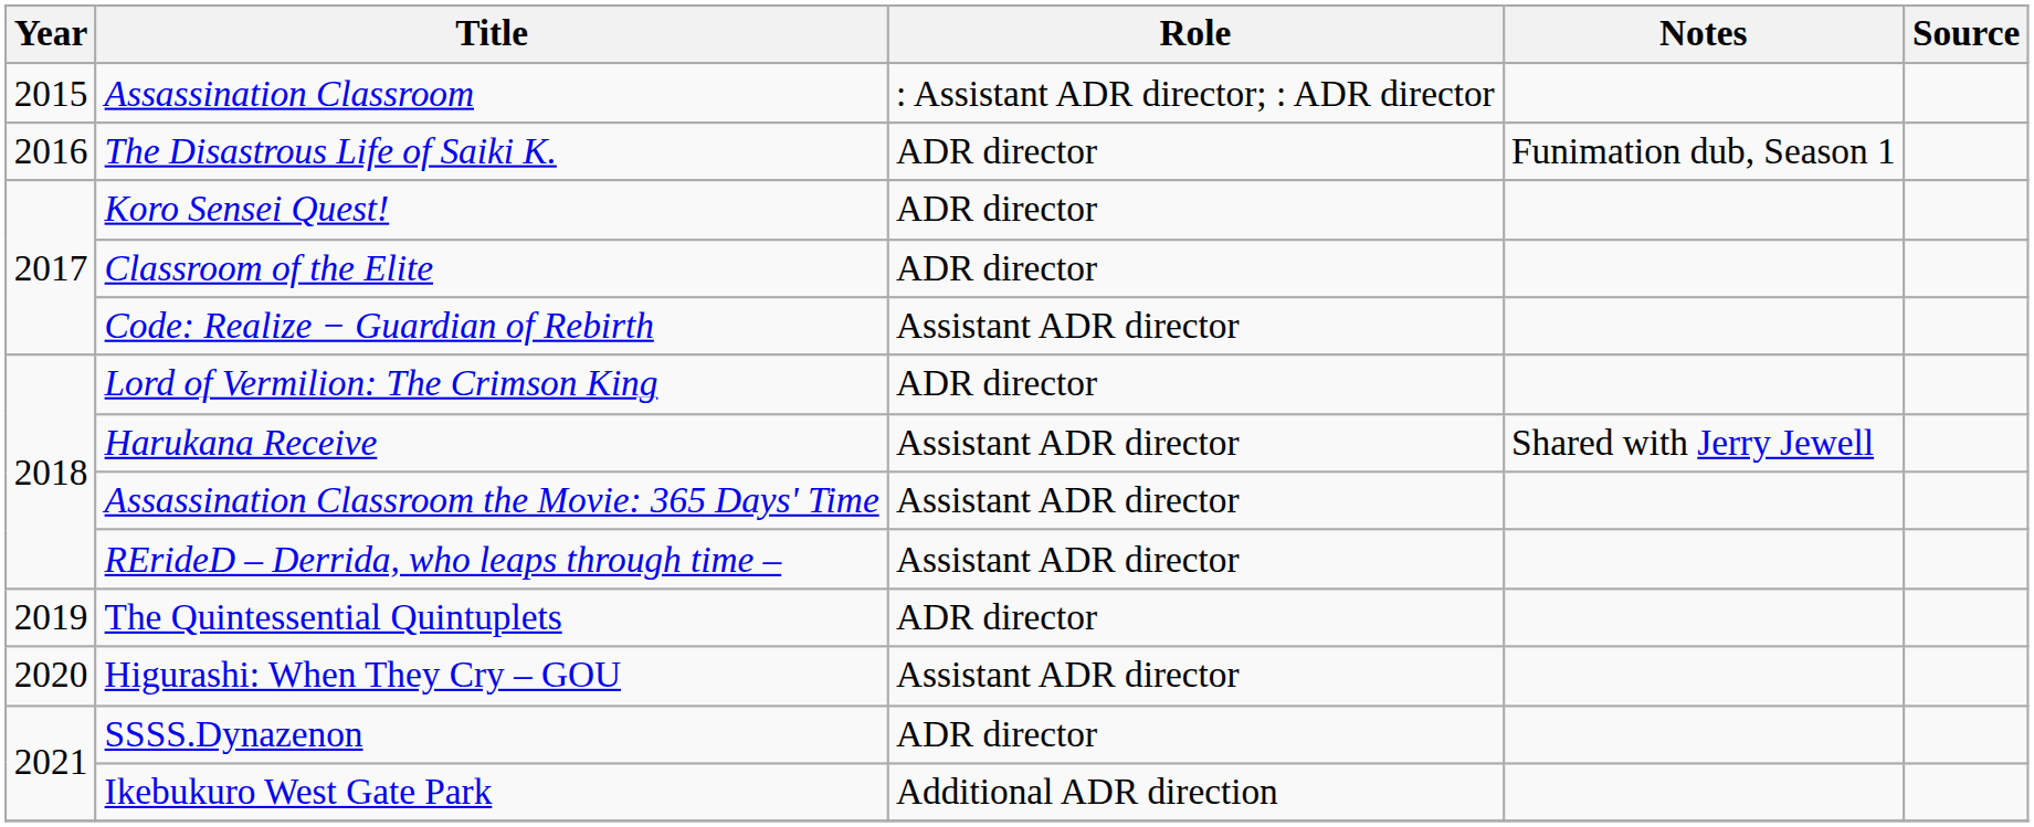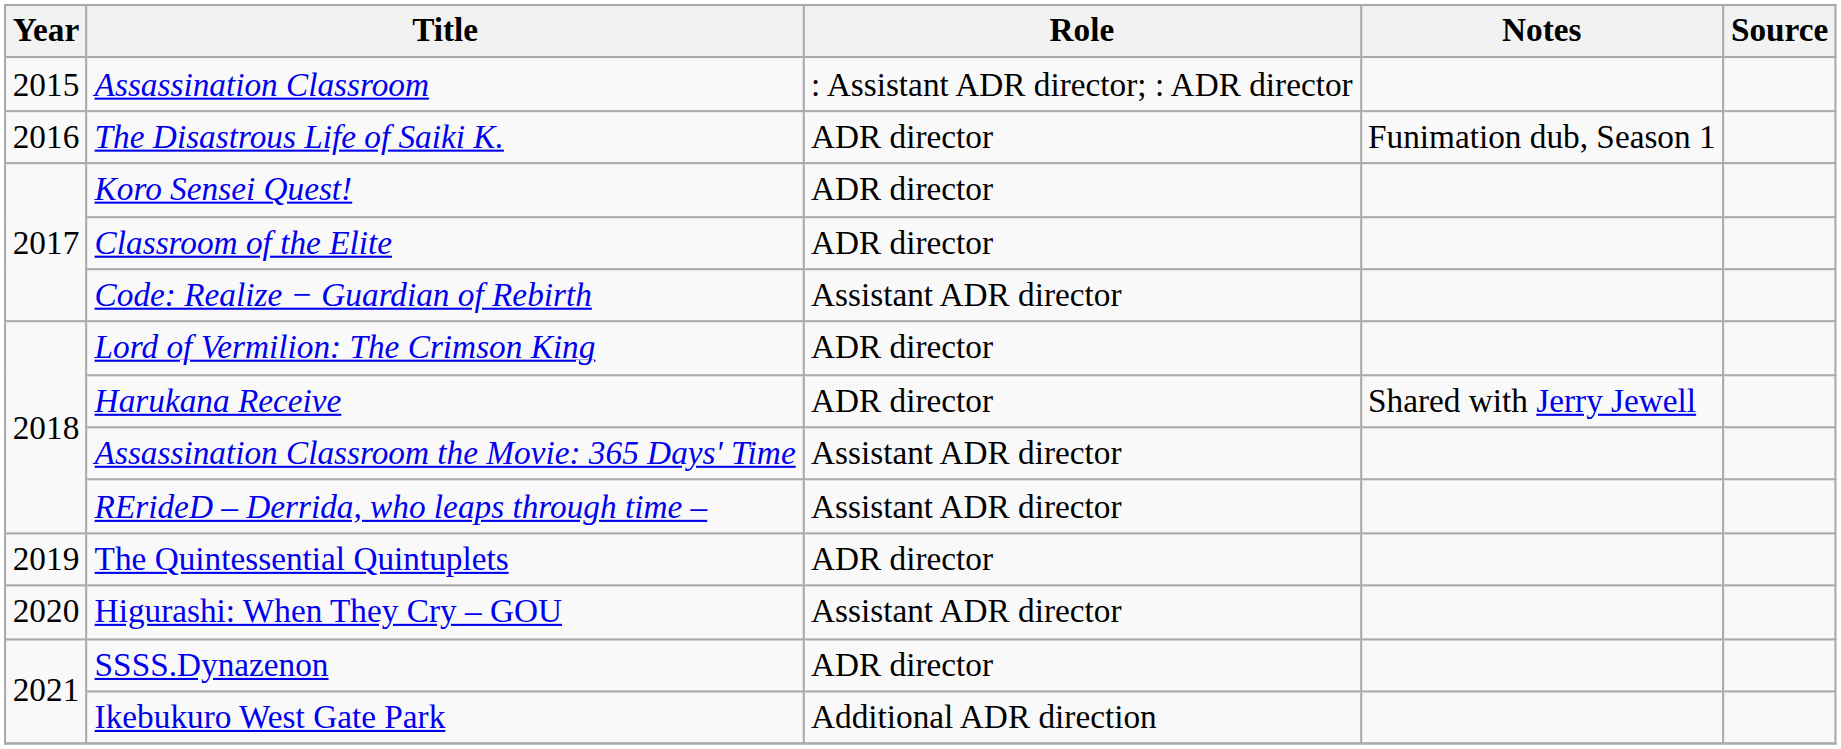 <table class="wikitable sortable plainrowheaders">
 <tr>
 <th>Year</th>
 <th>Title</th>
 <th>Role</th>
 <th class="unsortable">Notes</th>
 <th class="unsortable">Source</th>
 </tr>
 <tr>
 <td>2015</td>
 <td><em><a href='#'>Assassination Classroom</a></em></td>
 <td>: Assistant ADR director; : ADR director</td>
 <td></td>
 <td></td>
 </tr>
 <tr>
 <td>2016</td>
 <td><em><a href='#'>The Disastrous Life of Saiki K.</a></em></td>
 <td>ADR director</td>
 <td>Funimation dub, Season 1</td>
 <td></td>
 </tr>
 <tr>
 <td rowspan="3">2017</td>
 <td><em><a href='#'>Koro Sensei Quest!</a></em></td>
 <td>ADR director</td>
 <td></td>
 <td></td>
 </tr>
 <tr>
 <td><em><a href='#'>Classroom of the Elite</a></em></td>
 <td>ADR director</td>
 <td></td>
 <td></td>
 </tr>
 <tr>
 <td><em><a href='#'>Code: Realize − Guardian of Rebirth</a></em></td>
 <td>Assistant ADR director</td>
 <td></td>
 <td></td>
 </tr>
 <tr>
 <td rowspan="4">2018</td>
 <td><em><a href='#'>Lord of Vermilion: The Crimson King</a></em></td>
 <td>ADR director</td>
 <td></td>
 <td></td>
 </tr>
 <tr>
 <td><em><a href='#'>Harukana Receive</a></em></td>
-<td>Assistant ADR director</td>
+<td>ADR director</td>
 <td>Shared with <a href='#'>Jerry Jewell</a></td>
 <td></td>
 </tr>
 <tr>
 <td><em><a href='#'>Assassination Classroom the Movie: 365 Days' Time</a></em></td>
 <td>Assistant ADR director</td>
 <td></td>
 <td></td>
 </tr>
 <tr>
 <td><em><a href='#'>RErideD – Derrida, who leaps through time –</a></td>
 <td>Assistant ADR director</td>
 <td></td>
 <td></td>
 </tr>
 <tr>
 <td>2019</td>
 <td></em><a href='#'>The Quintessential Quintuplets</a><em></td>
 <td>ADR director</td>
 <td></td>
 <td></td>
 </tr>
 <tr>
 <td>2020</td>
 <td></em><a href='#'>Higurashi: When They Cry – GOU</a><em></td>
 <td>Assistant ADR director</td>
 <td></td>
 <td></td>
 </tr>
 <tr>
 <td rowspan="2">2021</td>
 <td></em><a href='#'>SSSS.Dynazenon</a><em></td>
 <td>ADR director</td>
 <td></td>
 <td></td>
 </tr>
 <tr>
 <td></em><a href='#'>Ikebukuro West Gate Park</a><em></td>
 <td>Additional ADR direction</td>
 <td></td>
 <td></td>
 </tr>
 <tr>
 </tr>
 </table>
